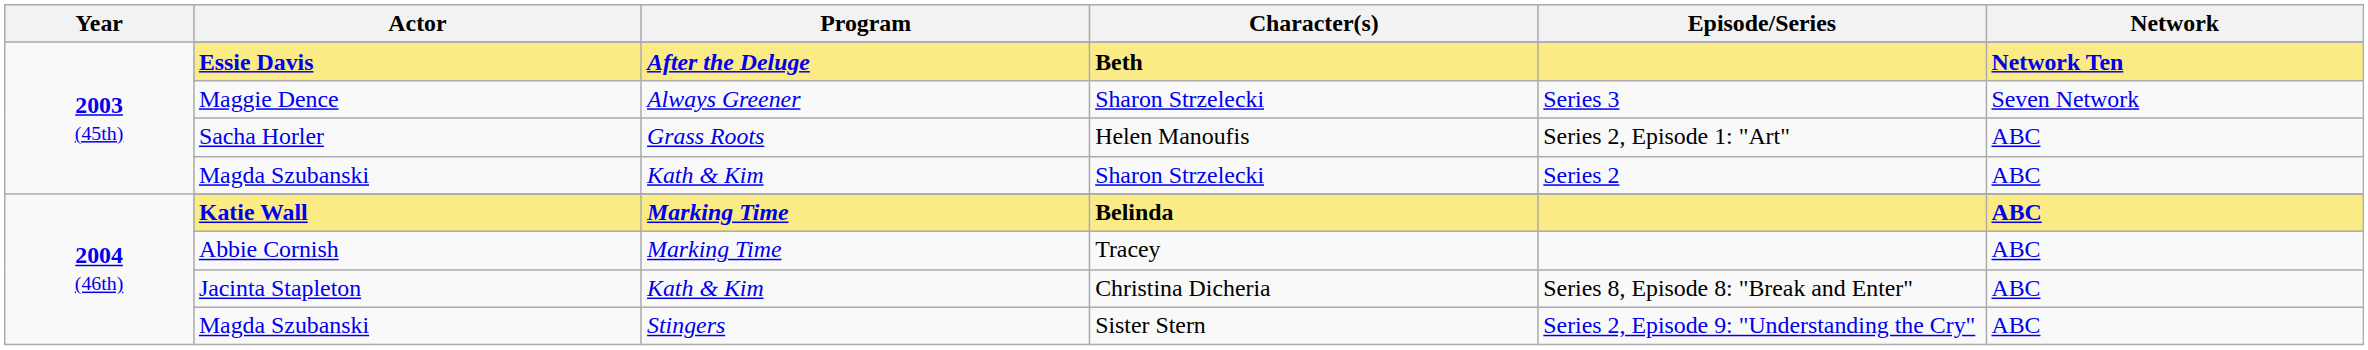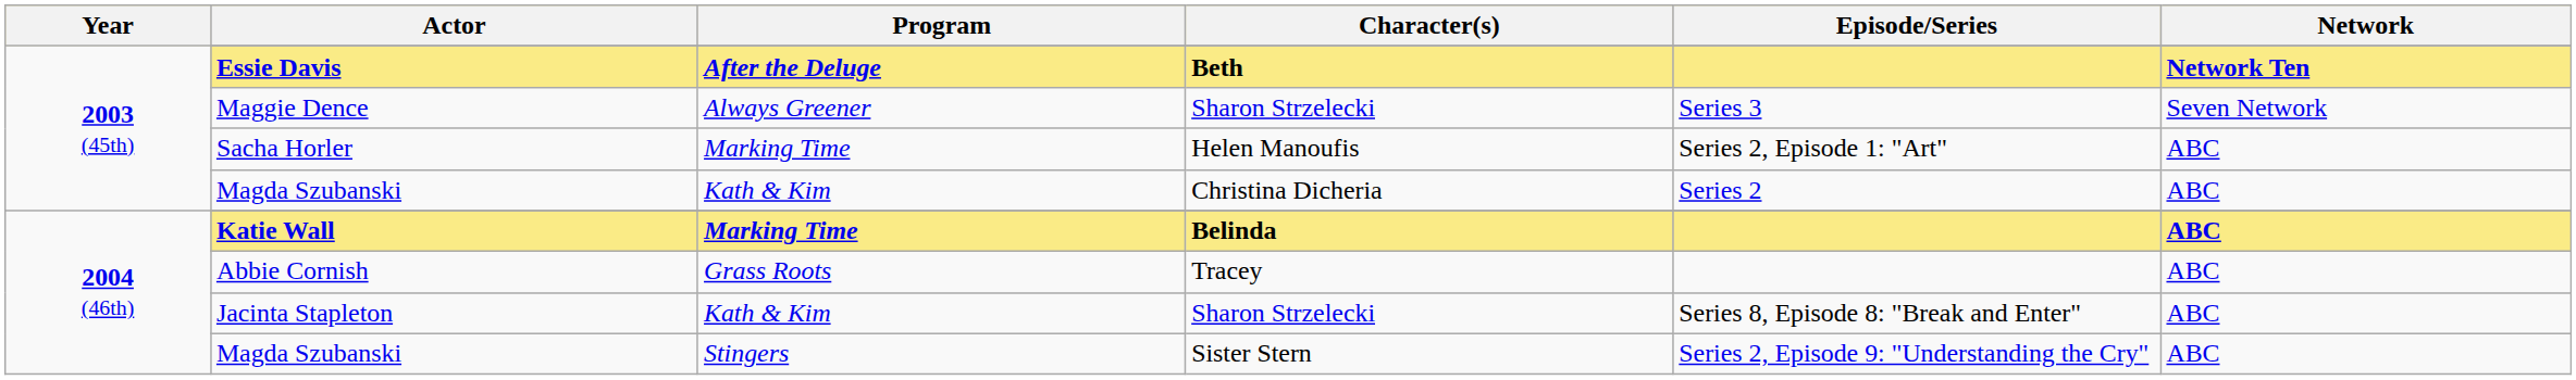 <table class="wikitable" style="width:100%">
 <tr bgcolor="#FAEB86">
 <th width="8%">Year</th>
 <th width="19%">Actor</th>
 <th width="19%">Program</th>
 <th width="19%">Character(s)</th>
 <th width="19%">Episode/Series</th>
 <th width="19%">Network</th>
 </tr>
 <tr>
 <td rowspan=5 style="text-align:center"><strong><a href='#'>2003</a></strong><br><small><a href='#'>(45th)</a></small></td>
 </tr>
 <tr style="background:#FAEB86;">
 <td><strong><a href='#'>Essie Davis</a></strong></td>
 <td><strong><em><a href='#'>After the Deluge</a></em></strong></td>
 <td><strong>Beth</strong></td>
 <td></td>
 <td><strong><a href='#'>Network Ten</a></strong></td>
 </tr>
 <tr>
 <td><a href='#'>Maggie Dence</a></td>
 <td><em><a href='#'>Always Greener</a></em></td>
 <td><a href='#'>Sharon Strzelecki</a></td>
 <td><a href='#'>Series 3</a></td>
 <td><a href='#'>Seven Network</a></td>
 </tr>
 <tr>
 <td><a href='#'>Sacha Horler</a></td>
-<td><em><a href='#'>Grass Roots</a></em></td>
+<td><em><a href='#'>Marking Time</a></em></td>
 <td>Helen Manoufis</td>
 <td>Series 2, Episode 1: "Art"</td>
 <td><a href='#'>ABC</a></td>
 </tr>
 <tr>
 <td><a href='#'>Magda Szubanski</a></td>
 <td><em><a href='#'>Kath & Kim</a></em></td>
-<td><a href='#'>Sharon Strzelecki</a></td>
+<td>Christina Dicheria</td>
 <td><a href='#'>Series 2</a></td>
 <td><a href='#'>ABC</a></td>
 </tr>
 <tr>
 <td rowspan=5 style="text-align:center"><strong><a href='#'>2004</a></strong><br><small><a href='#'>(46th)</a></small></td>
 </tr>
 <tr style="background:#FAEB86;">
 <td><strong><a href='#'>Katie Wall</a></strong></td>
 <td><strong><em><a href='#'>Marking Time</a></em></strong></td>
 <td><strong>Belinda</strong></td>
 <td></td>
 <td><strong><a href='#'>ABC</a></strong></td>
 </tr>
 <tr>
 <td><a href='#'>Abbie Cornish</a></td>
-<td><em><a href='#'>Marking Time</a></em></td>
+<td><em><a href='#'>Grass Roots</a></em></td>
 <td>Tracey</td>
 <td></td>
 <td><a href='#'>ABC</a></td>
 </tr>
 <tr>
 <td><a href='#'>Jacinta Stapleton</a></td>
 <td><em><a href='#'>Kath & Kim</a></em></td>
-<td>Christina Dicheria</td>
+<td><a href='#'>Sharon Strzelecki</a></td>
 <td>Series 8, Episode 8: "Break and Enter"</td>
 <td><a href='#'>ABC</a></td>
 </tr>
 <tr>
 <td><a href='#'>Magda Szubanski</a></td>
 <td><em><a href='#'>Stingers</a></em></td>
 <td>Sister Stern</td>
 <td><a href='#'>Series 2, Episode 9: "Understanding the Cry"</a></td>
 <td><a href='#'>ABC</a></td>
 </tr>
 </table>
